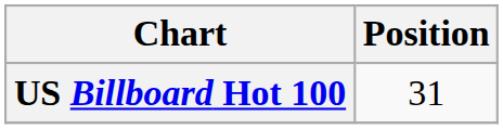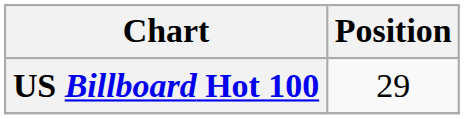 <table class="wikitable sortable plainrowheaders" style="text-align:center"!Chart (1958–2021)>
 <tr>
 <th>Chart</th>
 <th>Position</th>
 </tr>
 <tr>
 <th scope="row" style="text-align:left;">US <a href='#'><em>Billboard</em> Hot 100</a></th>
-<td>31</td>
+<td>29</td>
 </tr>
 <tr>
 </tr>
 </table>
